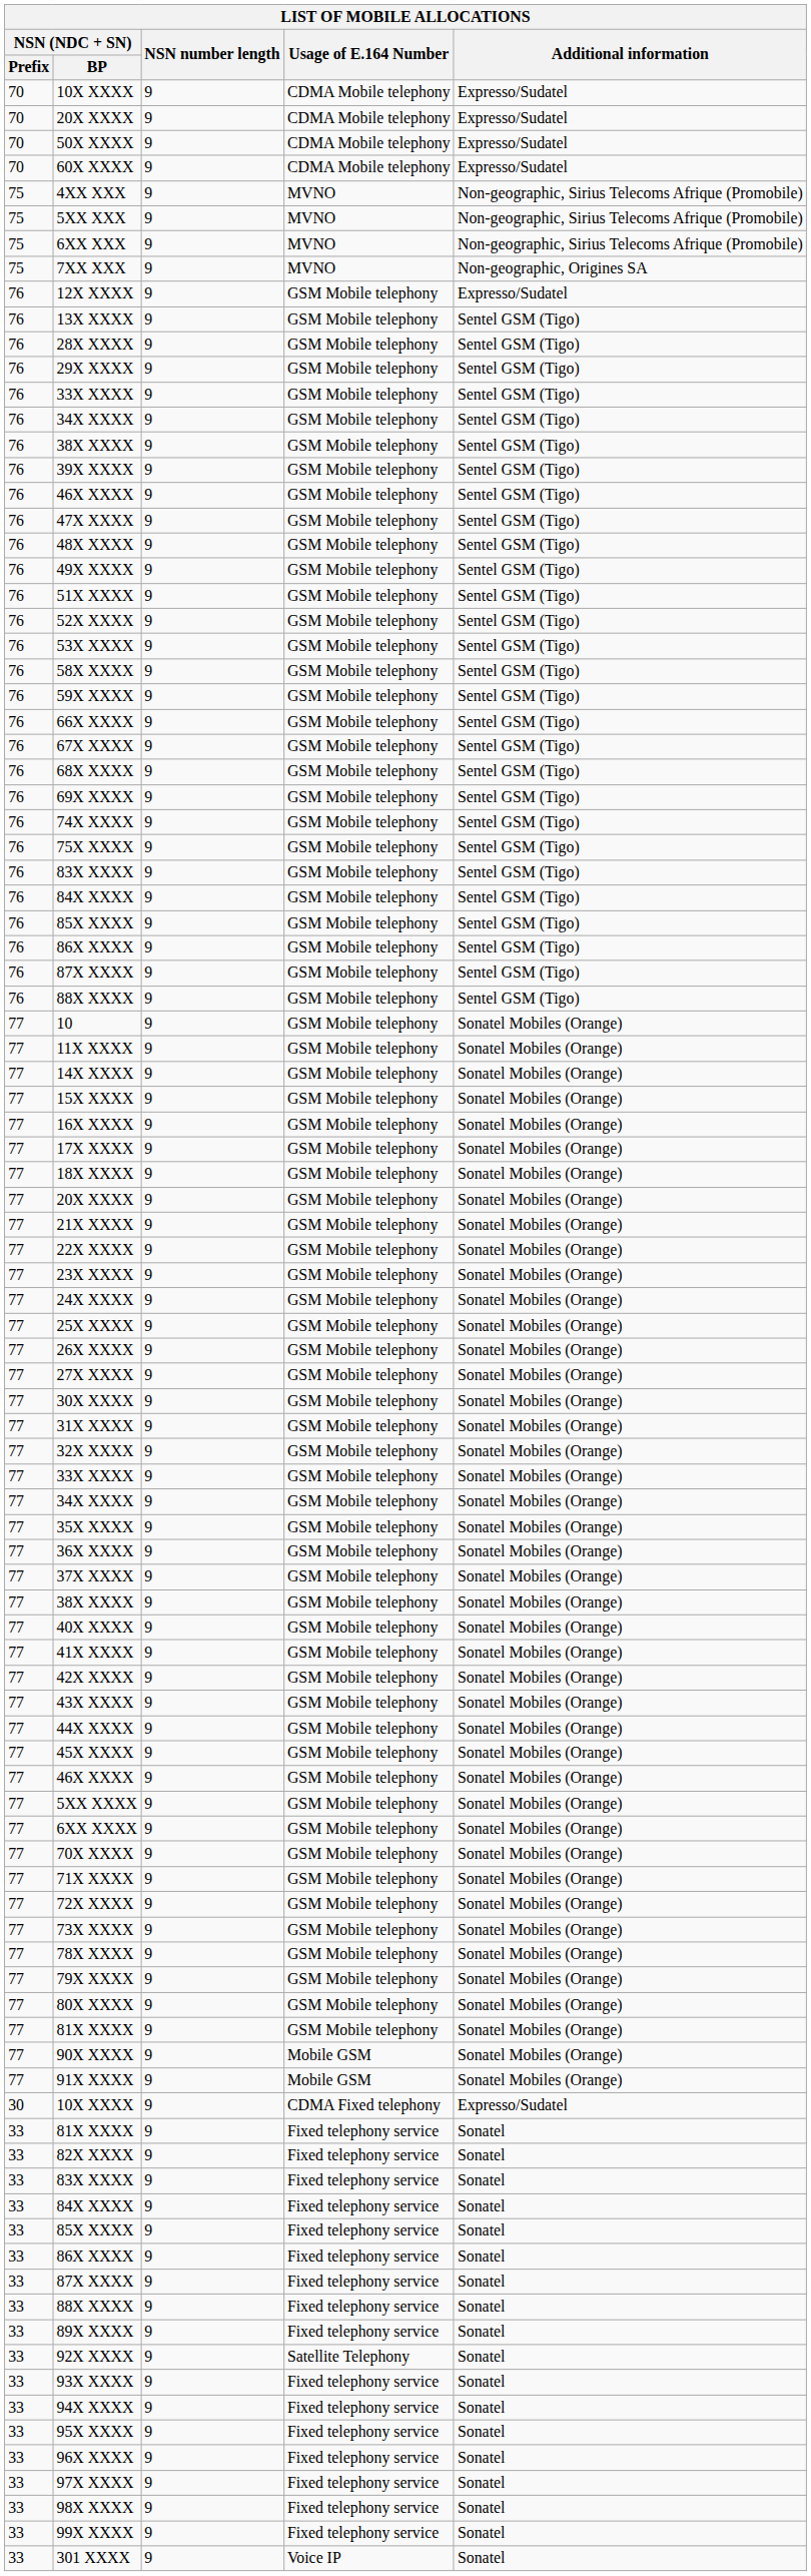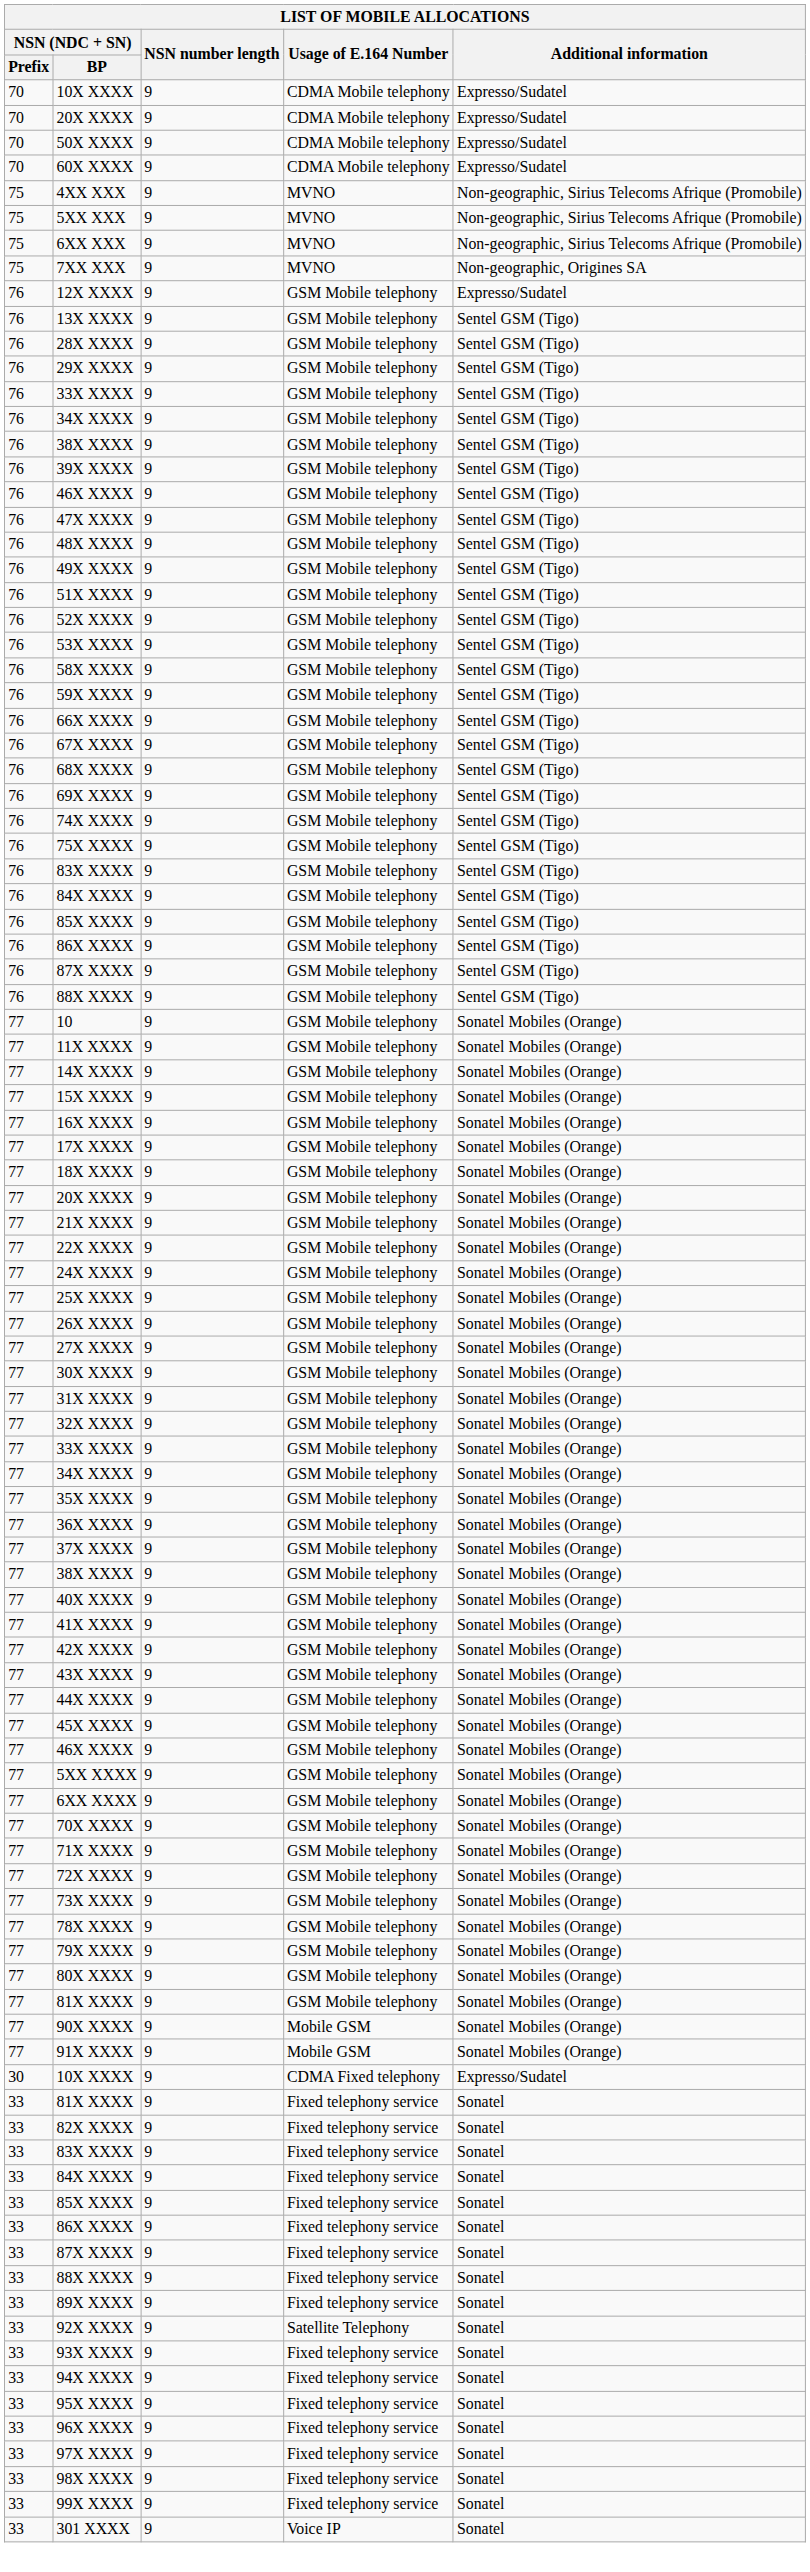 <table class="wikitable" border=1>
 <tr>
 <th colspan="5">LIST OF MOBILE ALLOCATIONS</th>
 </tr>
 <tr>
 <th colspan="2">NSN (NDC + SN)</th>
 <th rowspan="2">NSN number length</th>
 <th rowspan="2">Usage of E.164 Number</th>
 <th rowspan="2">Additional information</th>
 </tr>
 <tr>
 <th>Prefix</th>
 <th>BP</th>
 </tr>
 <tr>
 <td>70</td>
 <td>10X XXXX</td>
 <td>9</td>
 <td>CDMA Mobile telephony</td>
 <td>Expresso/Sudatel</td>
 </tr>
 <tr>
 <td>70</td>
 <td>20X XXXX</td>
 <td>9</td>
 <td>CDMA Mobile telephony</td>
 <td>Expresso/Sudatel</td>
 </tr>
 <tr>
 <td>70</td>
 <td>50X XXXX</td>
 <td>9</td>
 <td>CDMA Mobile telephony</td>
 <td>Expresso/Sudatel</td>
 </tr>
 <tr>
 <td>70</td>
 <td>60X XXXX</td>
 <td>9</td>
 <td>CDMA Mobile telephony</td>
 <td>Expresso/Sudatel</td>
 </tr>
 <tr>
 <td>75</td>
 <td>4XX XXX</td>
 <td>9</td>
 <td>MVNO</td>
 <td>Non-geographic, Sirius Telecoms Afrique (Promobile)</td>
 </tr>
 <tr>
 <td>75</td>
 <td>5XX XXX</td>
 <td>9</td>
 <td>MVNO</td>
 <td>Non-geographic, Sirius Telecoms Afrique (Promobile)</td>
 </tr>
 <tr>
 <td>75</td>
 <td>6XX XXX</td>
 <td>9</td>
 <td>MVNO</td>
 <td>Non-geographic, Sirius Telecoms Afrique (Promobile)</td>
 </tr>
 <tr>
 <td>75</td>
 <td>7XX XXX</td>
 <td>9</td>
 <td>MVNO</td>
 <td>Non-geographic, Origines SA</td>
 </tr>
 <tr>
 <td>76</td>
 <td>12X XXXX</td>
 <td>9</td>
 <td>GSM Mobile telephony</td>
 <td>Expresso/Sudatel</td>
 </tr>
 <tr>
 <td>76</td>
 <td>13X XXXX</td>
 <td>9</td>
 <td>GSM Mobile telephony</td>
 <td>Sentel GSM (Tigo)</td>
 </tr>
 <tr>
 <td>76</td>
 <td>28X XXXX</td>
 <td>9</td>
 <td>GSM Mobile telephony</td>
 <td>Sentel GSM (Tigo)</td>
 </tr>
 <tr>
 <td>76</td>
 <td>29X XXXX</td>
 <td>9</td>
 <td>GSM Mobile telephony</td>
 <td>Sentel GSM (Tigo)</td>
 </tr>
 <tr>
 <td>76</td>
 <td>33X XXXX</td>
 <td>9</td>
 <td>GSM Mobile telephony</td>
 <td>Sentel GSM (Tigo)</td>
 </tr>
 <tr>
 <td>76</td>
 <td>34X XXXX</td>
 <td>9</td>
 <td>GSM Mobile telephony</td>
 <td>Sentel GSM (Tigo)</td>
 </tr>
 <tr>
 <td>76</td>
 <td>38X XXXX</td>
 <td>9</td>
 <td>GSM Mobile telephony</td>
 <td>Sentel GSM (Tigo)</td>
 </tr>
 <tr>
 <td>76</td>
 <td>39X XXXX</td>
 <td>9</td>
 <td>GSM Mobile telephony</td>
 <td>Sentel GSM (Tigo)</td>
 </tr>
 <tr>
 <td>76</td>
 <td>46X XXXX</td>
 <td>9</td>
 <td>GSM Mobile telephony</td>
 <td>Sentel GSM (Tigo)</td>
 </tr>
 <tr>
 <td>76</td>
 <td>47X XXXX</td>
 <td>9</td>
 <td>GSM Mobile telephony</td>
 <td>Sentel GSM (Tigo)</td>
 </tr>
 <tr>
 <td>76</td>
 <td>48X XXXX</td>
 <td>9</td>
 <td>GSM Mobile telephony</td>
 <td>Sentel GSM (Tigo)</td>
 </tr>
 <tr>
 <td>76</td>
 <td>49X XXXX</td>
 <td>9</td>
 <td>GSM Mobile telephony</td>
 <td>Sentel GSM (Tigo)</td>
 </tr>
 <tr>
 <td>76</td>
 <td>51X XXXX</td>
 <td>9</td>
 <td>GSM Mobile telephony</td>
 <td>Sentel GSM (Tigo)</td>
 </tr>
 <tr>
 <td>76</td>
 <td>52X XXXX</td>
 <td>9</td>
 <td>GSM Mobile telephony</td>
 <td>Sentel GSM (Tigo)</td>
 </tr>
 <tr>
 <td>76</td>
 <td>53X XXXX</td>
 <td>9</td>
 <td>GSM Mobile telephony</td>
 <td>Sentel GSM (Tigo)</td>
 </tr>
 <tr>
 <td>76</td>
 <td>58X XXXX</td>
 <td>9</td>
 <td>GSM Mobile telephony</td>
 <td>Sentel GSM (Tigo)</td>
 </tr>
 <tr>
 <td>76</td>
 <td>59X XXXX</td>
 <td>9</td>
 <td>GSM Mobile telephony</td>
 <td>Sentel GSM (Tigo)</td>
 </tr>
 <tr>
 <td>76</td>
 <td>66X XXXX</td>
 <td>9</td>
 <td>GSM Mobile telephony</td>
 <td>Sentel GSM (Tigo)</td>
 </tr>
 <tr>
 <td>76</td>
 <td>67X XXXX</td>
 <td>9</td>
 <td>GSM Mobile telephony</td>
 <td>Sentel GSM (Tigo)</td>
 </tr>
 <tr>
 <td>76</td>
 <td>68X XXXX</td>
 <td>9</td>
 <td>GSM Mobile telephony</td>
 <td>Sentel GSM (Tigo)</td>
 </tr>
 <tr>
 <td>76</td>
 <td>69X XXXX</td>
 <td>9</td>
 <td>GSM Mobile telephony</td>
 <td>Sentel GSM (Tigo)</td>
 </tr>
 <tr>
 <td>76</td>
 <td>74X XXXX</td>
 <td>9</td>
 <td>GSM Mobile telephony</td>
 <td>Sentel GSM (Tigo)</td>
 </tr>
 <tr>
 <td>76</td>
 <td>75X XXXX</td>
 <td>9</td>
 <td>GSM Mobile telephony</td>
 <td>Sentel GSM (Tigo)</td>
 </tr>
 <tr>
 <td>76</td>
 <td>83X XXXX</td>
 <td>9</td>
 <td>GSM Mobile telephony</td>
 <td>Sentel GSM (Tigo)</td>
 </tr>
 <tr>
 <td>76</td>
 <td>84X XXXX</td>
 <td>9</td>
 <td>GSM Mobile telephony</td>
 <td>Sentel GSM (Tigo)</td>
 </tr>
 <tr>
 <td>76</td>
 <td>85X XXXX</td>
 <td>9</td>
 <td>GSM Mobile telephony</td>
 <td>Sentel GSM (Tigo)</td>
 </tr>
 <tr>
 <td>76</td>
 <td>86X XXXX</td>
 <td>9</td>
 <td>GSM Mobile telephony</td>
 <td>Sentel GSM (Tigo)</td>
 </tr>
 <tr>
 <td>76</td>
 <td>87X XXXX</td>
 <td>9</td>
 <td>GSM Mobile telephony</td>
 <td>Sentel GSM (Tigo)</td>
 </tr>
 <tr>
 <td>76</td>
 <td>88X XXXX</td>
 <td>9</td>
 <td>GSM Mobile telephony</td>
 <td>Sentel GSM (Tigo)</td>
 </tr>
 <tr>
 <td>77</td>
 <td>10</td>
 <td>9</td>
 <td>GSM Mobile telephony</td>
 <td>Sonatel Mobiles (Orange)</td>
 </tr>
 <tr>
 <td>77</td>
 <td>11X XXXX</td>
 <td>9</td>
 <td>GSM Mobile telephony</td>
 <td>Sonatel Mobiles (Orange)</td>
 </tr>
 <tr>
 <td>77</td>
 <td>14X XXXX</td>
 <td>9</td>
 <td>GSM Mobile telephony</td>
 <td>Sonatel Mobiles (Orange)</td>
 </tr>
 <tr>
 <td>77</td>
 <td>15X XXXX</td>
 <td>9</td>
 <td>GSM Mobile telephony</td>
 <td>Sonatel Mobiles (Orange)</td>
 </tr>
 <tr>
 <td>77</td>
 <td>16X XXXX</td>
 <td>9</td>
 <td>GSM Mobile telephony</td>
 <td>Sonatel Mobiles (Orange)</td>
 </tr>
 <tr>
 <td>77</td>
 <td>17X XXXX</td>
 <td>9</td>
 <td>GSM Mobile telephony</td>
 <td>Sonatel Mobiles (Orange)</td>
 </tr>
 <tr>
 <td>77</td>
 <td>18X XXXX</td>
 <td>9</td>
 <td>GSM Mobile telephony</td>
 <td>Sonatel Mobiles (Orange)</td>
 </tr>
 <tr>
 <td>77</td>
 <td>20X XXXX</td>
 <td>9</td>
 <td>GSM Mobile telephony</td>
 <td>Sonatel Mobiles (Orange)</td>
 </tr>
 <tr>
 <td>77</td>
 <td>21X XXXX</td>
 <td>9</td>
 <td>GSM Mobile telephony</td>
 <td>Sonatel Mobiles (Orange)</td>
 </tr>
 <tr>
 <td>77</td>
 <td>22X XXXX</td>
-<td>9</td>
-<td>GSM Mobile telephony</td>
-<td>Sonatel Mobiles (Orange)</td>
-</tr>
-<tr>
-<td>77</td>
-<td>23X XXXX</td>
 <td>9</td>
 <td>GSM Mobile telephony</td>
 <td>Sonatel Mobiles (Orange)</td>
 </tr>
 <tr>
 <td>77</td>
 <td>24X XXXX</td>
 <td>9</td>
 <td>GSM Mobile telephony</td>
 <td>Sonatel Mobiles (Orange)</td>
 </tr>
 <tr>
 <td>77</td>
 <td>25X XXXX</td>
 <td>9</td>
 <td>GSM Mobile telephony</td>
 <td>Sonatel Mobiles (Orange)</td>
 </tr>
 <tr>
 <td>77</td>
 <td>26X XXXX</td>
 <td>9</td>
 <td>GSM Mobile telephony</td>
 <td>Sonatel Mobiles (Orange)</td>
 </tr>
 <tr>
 <td>77</td>
 <td>27X XXXX</td>
 <td>9</td>
 <td>GSM Mobile telephony</td>
 <td>Sonatel Mobiles (Orange)</td>
 </tr>
 <tr>
 <td>77</td>
 <td>30X XXXX</td>
 <td>9</td>
 <td>GSM Mobile telephony</td>
 <td>Sonatel Mobiles (Orange)</td>
 </tr>
 <tr>
 <td>77</td>
 <td>31X XXXX</td>
 <td>9</td>
 <td>GSM Mobile telephony</td>
 <td>Sonatel Mobiles (Orange)</td>
 </tr>
 <tr>
 <td>77</td>
 <td>32X XXXX</td>
 <td>9</td>
 <td>GSM Mobile telephony</td>
 <td>Sonatel Mobiles (Orange)</td>
 </tr>
 <tr>
 <td>77</td>
 <td>33X XXXX</td>
 <td>9</td>
 <td>GSM Mobile telephony</td>
 <td>Sonatel Mobiles (Orange)</td>
 </tr>
 <tr>
 <td>77</td>
 <td>34X XXXX</td>
 <td>9</td>
 <td>GSM Mobile telephony</td>
 <td>Sonatel Mobiles (Orange)</td>
 </tr>
 <tr>
 <td>77</td>
 <td>35X XXXX</td>
 <td>9</td>
 <td>GSM Mobile telephony</td>
 <td>Sonatel Mobiles (Orange)</td>
 </tr>
 <tr>
 <td>77</td>
 <td>36X XXXX</td>
 <td>9</td>
 <td>GSM Mobile telephony</td>
 <td>Sonatel Mobiles (Orange)</td>
 </tr>
 <tr>
 <td>77</td>
 <td>37X XXXX</td>
 <td>9</td>
 <td>GSM Mobile telephony</td>
 <td>Sonatel Mobiles (Orange)</td>
 </tr>
 <tr>
 <td>77</td>
 <td>38X XXXX</td>
 <td>9</td>
 <td>GSM Mobile telephony</td>
 <td>Sonatel Mobiles (Orange)</td>
 </tr>
 <tr>
 <td>77</td>
 <td>40X XXXX</td>
 <td>9</td>
 <td>GSM Mobile telephony</td>
 <td>Sonatel Mobiles (Orange)</td>
 </tr>
 <tr>
 <td>77</td>
 <td>41X XXXX</td>
 <td>9</td>
 <td>GSM Mobile telephony</td>
 <td>Sonatel Mobiles (Orange)</td>
 </tr>
 <tr>
 <td>77</td>
 <td>42X XXXX</td>
 <td>9</td>
 <td>GSM Mobile telephony</td>
 <td>Sonatel Mobiles (Orange)</td>
 </tr>
 <tr>
 <td>77</td>
 <td>43X XXXX</td>
 <td>9</td>
 <td>GSM Mobile telephony</td>
 <td>Sonatel Mobiles (Orange)</td>
 </tr>
 <tr>
 <td>77</td>
 <td>44X XXXX</td>
 <td>9</td>
 <td>GSM Mobile telephony</td>
 <td>Sonatel Mobiles (Orange)</td>
 </tr>
 <tr>
 <td>77</td>
 <td>45X XXXX</td>
 <td>9</td>
 <td>GSM Mobile telephony</td>
 <td>Sonatel Mobiles (Orange)</td>
 </tr>
 <tr>
 <td>77</td>
 <td>46X XXXX</td>
 <td>9</td>
 <td>GSM Mobile telephony</td>
 <td>Sonatel Mobiles (Orange)</td>
 </tr>
 <tr>
 <td>77</td>
 <td>5XX XXXX</td>
 <td>9</td>
 <td>GSM Mobile telephony</td>
 <td>Sonatel Mobiles (Orange)</td>
 </tr>
 <tr>
 <td>77</td>
 <td>6XX XXXX</td>
 <td>9</td>
 <td>GSM Mobile telephony</td>
 <td>Sonatel Mobiles (Orange)</td>
 </tr>
 <tr>
 <td>77</td>
 <td>70X XXXX</td>
 <td>9</td>
 <td>GSM Mobile telephony</td>
 <td>Sonatel Mobiles (Orange)</td>
 </tr>
 <tr>
 <td>77</td>
 <td>71X XXXX</td>
 <td>9</td>
 <td>GSM Mobile telephony</td>
 <td>Sonatel Mobiles (Orange)</td>
 </tr>
 <tr>
 <td>77</td>
 <td>72X XXXX</td>
 <td>9</td>
 <td>GSM Mobile telephony</td>
 <td>Sonatel Mobiles (Orange)</td>
 </tr>
 <tr>
 <td>77</td>
 <td>73X XXXX</td>
 <td>9</td>
 <td>GSM Mobile telephony</td>
 <td>Sonatel Mobiles (Orange)</td>
 </tr>
 <tr>
 <td>77</td>
 <td>78X XXXX</td>
 <td>9</td>
 <td>GSM Mobile telephony</td>
 <td>Sonatel Mobiles (Orange)</td>
 </tr>
 <tr>
 <td>77</td>
 <td>79X XXXX</td>
 <td>9</td>
 <td>GSM Mobile telephony</td>
 <td>Sonatel Mobiles (Orange)</td>
 </tr>
 <tr>
 <td>77</td>
 <td>80X XXXX</td>
 <td>9</td>
 <td>GSM Mobile telephony</td>
 <td>Sonatel Mobiles (Orange)</td>
 </tr>
 <tr>
 <td>77</td>
 <td>81X XXXX</td>
 <td>9</td>
 <td>GSM Mobile telephony</td>
 <td>Sonatel Mobiles (Orange)</td>
 </tr>
 <tr>
 <td>77</td>
 <td>90X XXXX</td>
 <td>9</td>
 <td>Mobile GSM</td>
 <td>Sonatel Mobiles (Orange)</td>
 </tr>
 <tr>
 <td>77</td>
 <td>91X XXXX</td>
 <td>9</td>
 <td>Mobile GSM</td>
 <td>Sonatel Mobiles (Orange)</td>
 </tr>
 <tr>
 <td>30</td>
 <td>10X XXXX</td>
 <td>9</td>
 <td>CDMA Fixed telephony</td>
 <td>Expresso/Sudatel</td>
 </tr>
 <tr>
 <td>33</td>
 <td>81X XXXX</td>
 <td>9</td>
 <td>Fixed telephony service</td>
 <td>Sonatel</td>
 </tr>
 <tr>
 <td>33</td>
 <td>82X XXXX</td>
 <td>9</td>
 <td>Fixed telephony service</td>
 <td>Sonatel</td>
 </tr>
 <tr>
 <td>33</td>
 <td>83X XXXX</td>
 <td>9</td>
 <td>Fixed telephony service</td>
 <td>Sonatel</td>
 </tr>
 <tr>
 <td>33</td>
 <td>84X XXXX</td>
 <td>9</td>
 <td>Fixed telephony service</td>
 <td>Sonatel</td>
 </tr>
 <tr>
 <td>33</td>
 <td>85X XXXX</td>
 <td>9</td>
 <td>Fixed telephony service</td>
 <td>Sonatel</td>
 </tr>
 <tr>
 <td>33</td>
 <td>86X XXXX</td>
 <td>9</td>
 <td>Fixed telephony service</td>
 <td>Sonatel</td>
 </tr>
 <tr>
 <td>33</td>
 <td>87X XXXX</td>
 <td>9</td>
 <td>Fixed telephony service</td>
 <td>Sonatel</td>
 </tr>
 <tr>
 <td>33</td>
 <td>88X XXXX</td>
 <td>9</td>
 <td>Fixed telephony service</td>
 <td>Sonatel</td>
 </tr>
 <tr>
 <td>33</td>
 <td>89X XXXX</td>
 <td>9</td>
 <td>Fixed telephony service</td>
 <td>Sonatel</td>
 </tr>
 <tr>
 <td>33</td>
 <td>92X XXXX</td>
 <td>9</td>
 <td>Satellite Telephony</td>
 <td>Sonatel</td>
 </tr>
 <tr>
 <td>33</td>
 <td>93X XXXX</td>
 <td>9</td>
 <td>Fixed telephony service</td>
 <td>Sonatel</td>
 </tr>
 <tr>
 <td>33</td>
 <td>94X XXXX</td>
 <td>9</td>
 <td>Fixed telephony service</td>
 <td>Sonatel</td>
 </tr>
 <tr>
 <td>33</td>
 <td>95X XXXX</td>
 <td>9</td>
 <td>Fixed telephony service</td>
 <td>Sonatel</td>
 </tr>
 <tr>
 <td>33</td>
 <td>96X XXXX</td>
 <td>9</td>
 <td>Fixed telephony service</td>
 <td>Sonatel</td>
 </tr>
 <tr>
 <td>33</td>
 <td>97X XXXX</td>
 <td>9</td>
 <td>Fixed telephony service</td>
 <td>Sonatel</td>
 </tr>
 <tr>
 <td>33</td>
 <td>98X XXXX</td>
 <td>9</td>
 <td>Fixed telephony service</td>
 <td>Sonatel</td>
 </tr>
 <tr>
 <td>33</td>
 <td>99X XXXX</td>
 <td>9</td>
 <td>Fixed telephony service</td>
 <td>Sonatel</td>
 </tr>
 <tr>
 <td>33</td>
 <td>301 XXXX</td>
 <td>9</td>
 <td>Voice IP</td>
 <td>Sonatel</td>
 </tr>
 </table>
